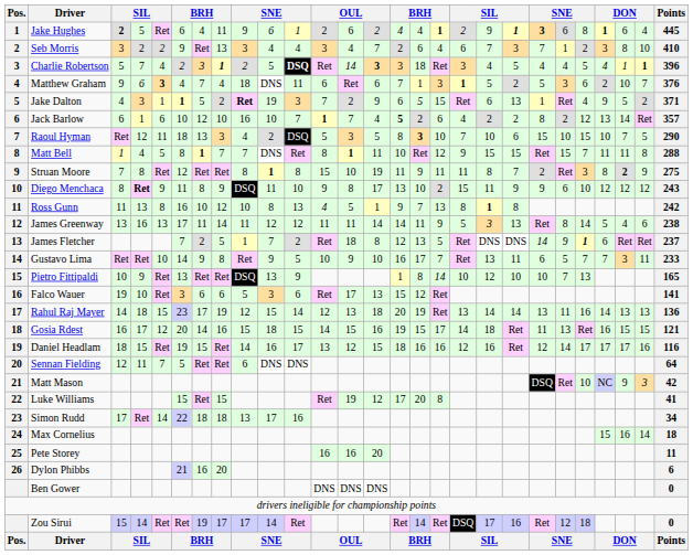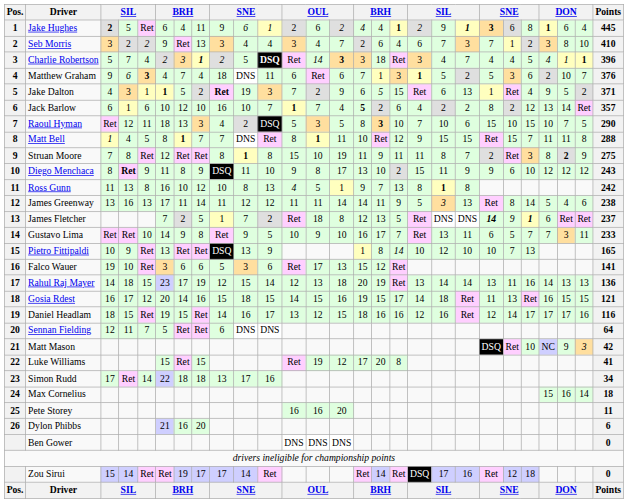 <table class="wikitable" style="font-size:85%; text-align:center;">
 <tr valign="top">
 <th valign="middle">Pos.</th>
 <th valign="middle">Driver</th>
 <th colspan=3><a href='#'>SIL</a></th>
 <th colspan=3><a href='#'>BRH</a></th>
 <th colspan=3><a href='#'>SNE</a></th>
 <th colspan=3><a href='#'>OUL</a></th>
 <th colspan=3><a href='#'>BRH</a></th>
 <th colspan=3><a href='#'>SIL</a></th>
 <th colspan=3><a href='#'>SNE</a></th>
 <th colspan=3><a href='#'>DON</a></th>
 <th valign="middle">Points</th>
 </tr>
 <tr>
 <th>1</th>
 <td align=left> <a href='#'>Jake Hughes</a></td>
 <td style="background:#dfdfdf;"><strong>2</strong></td>
 <td style="background:#dfffdf;">5</td>
 <td style="background:#ffcfff;">Ret</td>
 <td style="background:#dfffdf;">6</td>
 <td style="background:#dfffdf;">4</td>
 <td style="background:#dfffdf;">11</td>
 <td style="background:#dfffdf;">9</td>
 <td style="background:#dfffdf;"><em>6</em></td>
 <td style="background:#ffffbf;"><em>1</em></td>
 <td style="background:#dfdfdf;">2</td>
 <td style="background:#dfffdf;">6</td>
 <td style="background:#dfdfdf;"><em>2</em></td>
 <td style="background:#dfffdf;"><em>4</em></td>
 <td style="background:#dfffdf;">4</td>
 <td style="background:#ffffbf;"><strong>1</strong></td>
 <td style="background:#dfdfdf;"><em>2</em></td>
 <td style="background:#dfffdf;">9</td>
 <td style="background:#ffffbf;"><strong><em>1</em></strong></td>
 <td style="background:#ffdf9f;"><strong>3</strong></td>
 <td style="background:#dfdfdf;">6</td>
 <td style="background:#dfffdf;">8</td>
 <td style="background:#ffffbf;"><strong>1</strong></td>
 <td style="background:#dfffdf;">6</td>
 <td style="background:#dfffdf;">4</td>
 <th>445</th>
 </tr>
 <tr>
 <th>2</th>
 <td align=left> <a href='#'>Seb Morris</a></td>
 <td style="background:#ffdf9f;">3</td>
 <td style="background:#dfdfdf;">2</td>
 <td style="background:#dfdfdf;"><em>2</em></td>
 <td style="background:#dfffdf;">9</td>
 <td style="background:#ffcfff;">Ret</td>
 <td style="background:#dfffdf;">13</td>
 <td style="background:#ffdf9f;">3</td>
 <td style="background:#dfffdf;">4</td>
 <td style="background:#dfffdf;">4</td>
 <td style="background:#ffdf9f;">3</td>
 <td style="background:#dfffdf;">4</td>
 <td style="background:#dfffdf;">7</td>
 <td style="background:#dfdfdf;">2</td>
 <td style="background:#dfffdf;">6</td>
 <td style="background:#dfffdf;">4</td>
 <td style="background:#dfffdf;">6</td>
 <td style="background:#dfffdf;">7</td>
 <td style="background:#ffdf9f;">3</td>
 <td style="background:#dfffdf;">7</td>
 <td style="background:#ffffbf;">1</td>
 <td style="background:#dfdfdf;">2</td>
 <td style="background:#ffdf9f;">3</td>
 <td style="background:#dfffdf;">8</td>
 <td style="background:#dfffdf;">10</td>
 <th>410</th>
 </tr>
 <tr>
 <th>3</th>
 <td align=left nowrap> <a href='#'>Charlie Robertson</a></td>
 <td style="background:#dfffdf;">5</td>
 <td style="background:#dfffdf;">7</td>
 <td style="background:#dfffdf;">4</td>
 <td style="background:#dfdfdf;"><em>2</em></td>
 <td style="background:#ffdf9f;"><em>3</em></td>
 <td style="background:#ffffbf;"><strong><em>1</em></strong></td>
 <td style="background:#dfdfdf;"><em>2</em></td>
 <td style="background:#dfffdf;">5</td>
 <td style="background:#000000; color:#ffffff"><strong>DSQ</strong></td>
 <td style="background:#ffcfff;">Ret</td>
 <td style="background:#dfffdf;"><em>14</em></td>
 <td style="background:#ffdf9f;"><strong>3</strong></td>
 <td style="background:#ffdf9f;">3</td>
 <td style="background:#dfffdf;">18</td>
 <td style="background:#ffcfff;">Ret</td>
 <td style="background:#ffdf9f;">3</td>
 <td style="background:#dfffdf;">4</td>
-<td style="background:#dfffdf;">5</td>
+<td style="background:#dfffdf;">7</td>
 <td style="background:#dfffdf;">4</td>
 <td style="background:#dfffdf;">4</td>
 <td style="background:#dfffdf;">5</td>
 <td style="background:#dfffdf;"><em>4</em></td>
 <td style="background:#ffffbf;"><em>1</em></td>
 <td style="background:#ffffbf;"><strong>1</strong></td>
 <th>396</th>
 </tr>
 <tr>
 <th>4</th>
 <td align=left> Matthew Graham</td>
 <td style="background:#dfffdf;">9</td>
 <td style="background:#dfffdf;"><em>6</em></td>
 <td style="background:#ffdf9f;"><strong>3</strong></td>
 <td style="background:#dfffdf;">4</td>
 <td style="background:#dfffdf;">7</td>
 <td style="background:#dfffdf;">4</td>
 <td style="background:#dfffdf;">18</td>
 <td style="background:#ffffff;">DNS</td>
 <td style="background:#dfffdf;">11</td>
 <td style="background:#dfffdf;">6</td>
 <td style="background:#ffcfff;">Ret</td>
 <td style="background:#dfffdf;">6</td>
 <td style="background:#dfffdf;">7</td>
 <td style="background:#ffffbf;">1</td>
 <td style="background:#ffdf9f;">3</td>
 <td style="background:#ffffbf;"><strong>1</strong></td>
 <td style="background:#dfffdf;">5</td>
 <td style="background:#dfdfdf;">2</td>
 <td style="background:#dfffdf;">5</td>
 <td style="background:#ffdf9f;">3</td>
 <td style="background:#dfffdf;">6</td>
 <td style="background:#dfdfdf;">2</td>
 <td style="background:#dfffdf;">10</td>
 <td style="background:#dfffdf;">7</td>
 <th>376</th>
 </tr>
 <tr>
 <th>5</th>
 <td align=left> Jake Dalton</td>
 <td style="background:#dfffdf;">4</td>
 <td style="background:#ffdf9f;">3</td>
 <td style="background:#ffffbf;">1</td>
 <td style="background:#ffffbf;"><strong>1</strong></td>
 <td style="background:#dfffdf;">5</td>
 <td style="background:#dfdfdf;">2</td>
 <td style="background:#ffcfff;"><strong>Ret</strong></td>
 <td style="background:#dfffdf;">19</td>
 <td style="background:#ffdf9f;">3</td>
 <td style="background:#dfffdf;">7</td>
 <td style="background:#dfdfdf;">2</td>
 <td style="background:#dfffdf;">9</td>
 <td style="background:#dfffdf;">6</td>
 <td style="background:#dfffdf;"><em>5</em></td>
 <td style="background:#dfffdf;">15</td>
 <td style="background:#ffcfff;">Ret</td>
 <td style="background:#dfffdf;">6</td>
 <td style="background:#dfffdf;">13</td>
 <td style="background:#ffffbf;">1</td>
 <td style="background:#ffcfff;">Ret</td>
 <td style="background:#dfffdf;">4</td>
 <td style="background:#dfffdf;">9</td>
 <td style="background:#dfffdf;">5</td>
 <td style="background:#dfdfdf;">2</td>
 <th>371</th>
 </tr>
 <tr>
 <th>6</th>
 <td align=left> Jack Barlow</td>
 <td style="background:#dfffdf;">6</td>
 <td style="background:#ffffbf;">1</td>
 <td style="background:#dfffdf;">6</td>
 <td style="background:#dfffdf;">10</td>
 <td style="background:#dfffdf;">12</td>
 <td style="background:#dfffdf;">10</td>
 <td style="background:#dfffdf;">16</td>
 <td style="background:#dfffdf;">10</td>
 <td style="background:#dfffdf;">7</td>
 <td style="background:#ffffbf;"><strong>1</strong></td>
 <td style="background:#dfffdf;">7</td>
 <td style="background:#dfffdf;">4</td>
 <td style="background:#dfffdf;"><strong>5</strong></td>
 <td style="background:#dfdfdf;">2</td>
 <td style="background:#dfffdf;">6</td>
 <td style="background:#dfffdf;">4</td>
 <td style="background:#dfdfdf;">2</td>
 <td style="background:#dfffdf;">2</td>
 <td style="background:#dfffdf;">8</td>
 <td style="background:#dfdfdf;">2</td>
 <td style="background:#dfffdf;">12</td>
 <td style="background:#dfffdf;">13</td>
 <td style="background:#dfffdf;">14</td>
 <td style="background:#ffcfff;">Ret</td>
 <th>357</th>
 </tr>
 <tr>
 <th>7</th>
 <td align=left> <a href='#'>Raoul Hyman</a></td>
 <td style="background:#ffcfff;">Ret</td>
 <td style="background:#dfffdf;">12</td>
 <td style="background:#dfffdf;">11</td>
 <td style="background:#dfffdf;">18</td>
 <td style="background:#dfffdf;">13</td>
 <td style="background:#ffdf9f;">3</td>
 <td style="background:#dfffdf;">4</td>
 <td style="background:#dfdfdf;">2</td>
 <td style="background:#000000; color:#ffffff">DSQ</td>
 <td style="background:#dfffdf;">5</td>
 <td style="background:#ffdf9f;">3</td>
 <td style="background:#dfffdf;">5</td>
 <td style="background:#dfffdf;">8</td>
 <td style="background:#ffdf9f;"><strong>3</strong></td>
 <td style="background:#dfffdf;">10</td>
 <td style="background:#dfffdf;">7</td>
 <td style="background:#dfffdf;">10</td>
 <td style="background:#dfffdf;">6</td>
 <td style="background:#dfffdf;">15</td>
 <td style="background:#dfffdf;">10</td>
 <td style="background:#dfffdf;">15</td>
 <td style="background:#dfffdf;">10</td>
 <td style="background:#dfffdf;">7</td>
 <td style="background:#dfffdf;">5</td>
 <th>290</th>
 </tr>
 <tr>
 <th>8</th>
 <td align=left> <a href='#'>Matt Bell</a></td>
 <td style="background:#ffffbf;"><em>1</em></td>
 <td style="background:#dfffdf;">4</td>
 <td style="background:#dfffdf;">5</td>
 <td style="background:#dfffdf;">8</td>
 <td style="background:#ffffbf;"><strong>1</strong></td>
 <td style="background:#dfffdf;">7</td>
 <td style="background:#dfffdf;">7</td>
 <td style="background:#ffffff;">DNS</td>
 <td style="background:#ffcfff;">Ret</td>
 <td style="background:#dfffdf;">8</td>
 <td style="background:#ffffbf;"><strong>1</strong></td>
 <td style="background:#dfffdf;">11</td>
 <td style="background:#dfffdf;">10</td>
 <td style="background:#ffcfff;">Ret</td>
 <td style="background:#dfffdf;">12</td>
 <td style="background:#dfffdf;">9</td>
 <td style="background:#dfffdf;">15</td>
 <td style="background:#dfffdf;">15</td>
 <td style="background:#ffcfff;">Ret</td>
 <td style="background:#dfffdf;">15</td>
 <td style="background:#dfffdf;">7</td>
 <td style="background:#dfffdf;">11</td>
 <td style="background:#dfffdf;">11</td>
 <td style="background:#dfffdf;">8</td>
 <th>288</th>
 </tr>
 <tr>
 <th>9</th>
 <td align=left> Struan Moore</td>
 <td style="background:#dfffdf;">7</td>
 <td style="background:#dfffdf;">8</td>
 <td style="background:#ffcfff;">Ret</td>
 <td style="background:#dfffdf;">12</td>
 <td style="background:#ffcfff;">Ret</td>
 <td style="background:#ffcfff;">Ret</td>
 <td style="background:#dfffdf;">8</td>
 <td style="background:#ffffbf;"><strong>1</strong></td>
 <td style="background:#dfffdf;">8</td>
 <td style="background:#dfffdf;">15</td>
 <td style="background:#dfffdf;">10</td>
 <td style="background:#dfffdf;">19</td>
 <td style="background:#dfffdf;">11</td>
 <td style="background:#dfffdf;">9</td>
 <td style="background:#dfffdf;">11</td>
 <td style="background:#dfffdf;">11</td>
 <td style="background:#dfffdf;">8</td>
 <td style="background:#dfffdf;">7</td>
 <td style="background:#dfdfdf;">2</td>
 <td style="background:#ffcfff;">Ret</td>
 <td style="background:#ffdf9f;">3</td>
 <td style="background:#dfffdf;">8</td>
 <td style="background:#dfdfdf;"><strong>2</strong></td>
 <td style="background:#dfffdf;">9</td>
 <th>275</th>
 </tr>
 <tr>
 <th>10</th>
 <td align=left> <a href='#'>Diego Menchaca</a></td>
 <td style="background:#dfffdf;">8</td>
 <td style="background:#ffcfff;"><strong>Ret</strong></td>
 <td style="background:#dfffdf;">9</td>
 <td style="background:#dfffdf;">11</td>
 <td style="background:#dfffdf;">8</td>
 <td style="background:#dfffdf;">9</td>
 <td style="background:#000000; color:#ffffff">DSQ</td>
 <td style="background:#dfffdf;">11</td>
 <td style="background:#dfffdf;">10</td>
 <td style="background:#dfffdf;">9</td>
 <td style="background:#dfffdf;">8</td>
 <td style="background:#dfffdf;">17</td>
 <td style="background:#dfffdf;">13</td>
 <td style="background:#dfffdf;">10</td>
 <td style="background:#dfdfdf;">2</td>
 <td style="background:#dfffdf;">15</td>
 <td style="background:#dfffdf;">11</td>
 <td style="background:#dfffdf;">9</td>
 <td style="background:#dfffdf;">9</td>
 <td style="background:#dfffdf;">6</td>
 <td style="background:#dfffdf;">10</td>
 <td style="background:#dfffdf;">12</td>
 <td style="background:#dfffdf;">12</td>
 <td style="background:#dfffdf;">12</td>
 <th>243</th>
 </tr>
 <tr>
 <th>11</th>
 <td align=left> <a href='#'>Ross Gunn</a></td>
 <td style="background:#dfffdf;">11</td>
 <td style="background:#dfffdf;">13</td>
 <td style="background:#dfffdf;">8</td>
 <td style="background:#dfffdf;">16</td>
 <td style="background:#dfffdf;">10</td>
 <td style="background:#dfffdf;">12</td>
 <td style="background:#dfffdf;">10</td>
 <td style="background:#dfffdf;">8</td>
 <td style="background:#dfffdf;">13</td>
 <td style="background:#dfffdf;"><em>4</em></td>
 <td style="background:#dfffdf;">5</td>
 <td style="background:#ffffbf;">1</td>
 <td style="background:#dfffdf;">9</td>
 <td style="background:#dfffdf;">7</td>
 <td style="background:#dfffdf;">13</td>
 <td style="background:#dfffdf;">8</td>
 <td style="background:#ffffbf;"><strong>1</strong></td>
 <td style="background:#dfffdf;">8</td>
 <td></td>
 <td></td>
 <td></td>
 <td></td>
 <td></td>
 <td></td>
 <th>242</th>
 </tr>
 <tr>
 <th>12</th>
 <td align=left> James Greenway</td>
 <td style="background:#dfffdf;">13</td>
 <td style="background:#dfffdf;">16</td>
 <td style="background:#dfffdf;">13</td>
 <td style="background:#dfffdf;">17</td>
 <td style="background:#dfffdf;">11</td>
 <td style="background:#dfffdf;">14</td>
 <td style="background:#dfffdf;">11</td>
 <td style="background:#dfffdf;">12</td>
 <td style="background:#dfffdf;">12</td>
 <td style="background:#dfffdf;">11</td>
 <td style="background:#dfffdf;">11</td>
 <td style="background:#dfffdf;">14</td>
 <td style="background:#dfffdf;">14</td>
 <td style="background:#dfffdf;">11</td>
 <td style="background:#dfffdf;">9</td>
 <td style="background:#dfffdf;">5</td>
 <td style="background:#ffdf9f;"><em>3</em></td>
 <td style="background:#dfffdf;">13</td>
 <td style="background:#ffcfff;">Ret</td>
 <td style="background:#dfffdf;">8</td>
 <td style="background:#dfffdf;">14</td>
 <td style="background:#dfffdf;">5</td>
 <td style="background:#dfffdf;">4</td>
 <td style="background:#dfffdf;">6</td>
 <th>238</th>
 </tr>
 <tr>
 <th>13</th>
 <td align=left> James Fletcher</td>
 <td></td>
 <td></td>
 <td></td>
 <td style="background:#dfffdf;">7</td>
 <td style="background:#dfdfdf;">2</td>
 <td style="background:#dfffdf;">5</td>
 <td style="background:#ffffbf;">1</td>
 <td style="background:#dfffdf;">7</td>
 <td style="background:#dfdfdf;">2</td>
 <td style="background:#ffcfff;">Ret</td>
 <td style="background:#dfffdf;">18</td>
 <td style="background:#dfffdf;">8</td>
 <td style="background:#dfffdf;">12</td>
 <td style="background:#dfffdf;">13</td>
 <td style="background:#dfffdf;">5</td>
 <td style="background:#ffcfff;">Ret</td>
 <td style="background:#ffffff;">DNS</td>
 <td style="background:#ffffff;">DNS</td>
-<td style="background:#dfffdf;"><em>14</em></td>
+<td style="background:#dfffdf;"><strong><em>14</em></strong></td>
 <td style="background:#dfffdf;"><em>9</em></td>
 <td style="background:#ffffbf;"><strong><em>1</em></strong></td>
 <td style="background:#dfffdf;">6</td>
 <td style="background:#ffcfff;">Ret</td>
 <td style="background:#ffcfff;">Ret</td>
 <th>237</th>
 </tr>
 <tr>
 <th>14</th>
 <td align=left> Gustavo Lima</td>
 <td style="background:#ffcfff;">Ret</td>
 <td style="background:#ffcfff;">Ret</td>
 <td style="background:#dfffdf;">10</td>
 <td style="background:#dfffdf;">14</td>
 <td style="background:#dfffdf;">9</td>
 <td style="background:#dfffdf;">8</td>
 <td style="background:#ffcfff;">Ret</td>
 <td style="background:#dfffdf;">9</td>
 <td style="background:#dfffdf;">5</td>
 <td style="background:#dfffdf;">10</td>
 <td style="background:#dfffdf;">9</td>
 <td style="background:#dfffdf;">10</td>
 <td style="background:#dfffdf;">16</td>
 <td style="background:#dfffdf;">17</td>
 <td style="background:#dfffdf;">7</td>
 <td style="background:#ffcfff;">Ret</td>
 <td style="background:#dfffdf;">13</td>
 <td style="background:#dfffdf;">11</td>
 <td style="background:#dfffdf;">6</td>
 <td style="background:#dfffdf;">5</td>
 <td style="background:#dfffdf;">7</td>
 <td style="background:#dfffdf;">7</td>
 <td style="background:#ffdf9f;">3</td>
 <td style="background:#dfffdf;">11</td>
 <th>233</th>
 </tr>
 <tr>
 <th>15</th>
 <td align=left> <a href='#'>Pietro Fittipaldi</a></td>
 <td style="background:#dfffdf;">10</td>
 <td style="background:#dfffdf;">9</td>
 <td style="background:#ffcfff;">Ret</td>
 <td style="background:#dfffdf;">13</td>
 <td style="background:#ffcfff;">Ret</td>
 <td style="background:#ffcfff;">Ret</td>
 <td style="background:#000000; color:#ffffff">DSQ</td>
 <td style="background:#dfffdf;">13</td>
 <td style="background:#dfffdf;">9</td>
 <td></td>
 <td></td>
 <td></td>
 <td style="background:#ffffbf;">1</td>
 <td style="background:#dfffdf;">8</td>
 <td style="background:#dfffdf;"><em>14</em></td>
 <td style="background:#dfffdf;">10</td>
 <td style="background:#dfffdf;">12</td>
 <td style="background:#dfffdf;">10</td>
 <td style="background:#dfffdf;">10</td>
 <td style="background:#dfffdf;">7</td>
 <td style="background:#dfffdf;">13</td>
 <td></td>
 <td></td>
 <td></td>
 <th>165</th>
 </tr>
 <tr>
 <th>16</th>
 <td align=left> Falco Wauer</td>
 <td style="background:#dfffdf;">19</td>
 <td style="background:#dfffdf;">10</td>
 <td style="background:#ffcfff;">Ret</td>
 <td style="background:#ffdf9f;">3</td>
 <td style="background:#dfffdf;">6</td>
 <td style="background:#dfffdf;">6</td>
 <td style="background:#dfffdf;">5</td>
 <td style="background:#ffdf9f;">3</td>
 <td style="background:#dfffdf;">6</td>
 <td style="background:#ffcfff;">Ret</td>
 <td style="background:#dfffdf;">17</td>
 <td style="background:#dfffdf;">13</td>
 <td style="background:#dfffdf;">15</td>
 <td style="background:#dfffdf;">12</td>
 <td style="background:#ffcfff;">Ret</td>
 <td></td>
 <td></td>
 <td></td>
 <td></td>
 <td></td>
 <td></td>
 <td></td>
 <td></td>
 <td></td>
 <th>141</th>
 </tr>
 <tr>
 <th>17</th>
 <td align=left> <a href='#'>Rahul Raj Mayer</a></td>
 <td style="background:#dfffdf;">14</td>
 <td style="background:#dfffdf;">18</td>
 <td style="background:#dfffdf;">15</td>
 <td style="background:#cfcfff;">23</td>
 <td style="background:#dfffdf;">17</td>
 <td style="background:#dfffdf;">19</td>
 <td style="background:#dfffdf;">12</td>
 <td style="background:#dfffdf;">15</td>
 <td style="background:#dfffdf;">14</td>
 <td style="background:#dfffdf;">12</td>
 <td style="background:#dfffdf;">13</td>
 <td style="background:#dfffdf;">18</td>
 <td style="background:#dfffdf;">20</td>
 <td style="background:#dfffdf;">19</td>
 <td style="background:#ffcfff;">Ret</td>
 <td style="background:#dfffdf;">13</td>
 <td style="background:#dfffdf;">14</td>
 <td style="background:#dfffdf;">14</td>
 <td style="background:#dfffdf;">13</td>
 <td style="background:#dfffdf;">11</td>
 <td style="background:#dfffdf;">16</td>
 <td style="background:#dfffdf;">14</td>
 <td style="background:#dfffdf;">13</td>
 <td style="background:#dfffdf;">13</td>
 <th>136</th>
 </tr>
 <tr>
 <th>18</th>
 <td align=left> <a href='#'>Gosia Rdest</a></td>
 <td style="background:#dfffdf;">16</td>
 <td style="background:#dfffdf;">17</td>
 <td style="background:#dfffdf;">12</td>
 <td style="background:#dfffdf;">20</td>
 <td style="background:#dfffdf;">14</td>
 <td style="background:#dfffdf;">16</td>
 <td style="background:#dfffdf;">15</td>
 <td style="background:#dfffdf;">18</td>
 <td style="background:#dfffdf;">15</td>
 <td style="background:#dfffdf;">14</td>
 <td style="background:#dfffdf;">15</td>
 <td style="background:#dfffdf;">16</td>
 <td style="background:#dfffdf;">19</td>
 <td style="background:#dfffdf;">15</td>
 <td style="background:#dfffdf;">17</td>
 <td style="background:#dfffdf;">14</td>
 <td style="background:#dfffdf;">18</td>
 <td style="background:#ffcfff;">Ret</td>
 <td style="background:#dfffdf;">11</td>
 <td style="background:#dfffdf;">13</td>
 <td style="background:#ffcfff;">Ret</td>
 <td style="background:#dfffdf;">16</td>
 <td style="background:#dfffdf;">15</td>
 <td style="background:#dfffdf;">15</td>
 <th>121</th>
 </tr>
 <tr>
 <th>19</th>
 <td align=left> Daniel Headlam</td>
 <td style="background:#dfffdf;">18</td>
 <td style="background:#dfffdf;">15</td>
 <td style="background:#ffcfff;">Ret</td>
 <td style="background:#dfffdf;">19</td>
 <td style="background:#dfffdf;">15</td>
 <td style="background:#ffcfff;">Ret</td>
 <td style="background:#dfffdf;">14</td>
 <td style="background:#dfffdf;">16</td>
 <td style="background:#dfffdf;">17</td>
 <td style="background:#dfffdf;">13</td>
 <td style="background:#dfffdf;">12</td>
 <td style="background:#dfffdf;">15</td>
 <td style="background:#dfffdf;">18</td>
 <td style="background:#dfffdf;">16</td>
 <td style="background:#dfffdf;">16</td>
 <td style="background:#dfffdf;">12</td>
 <td style="background:#dfffdf;">16</td>
 <td style="background:#ffcfff;">Ret</td>
 <td style="background:#dfffdf;">12</td>
 <td style="background:#dfffdf;">14</td>
 <td style="background:#dfffdf;">17</td>
 <td style="background:#dfffdf;">17</td>
 <td style="background:#dfffdf;">17</td>
 <td style="background:#dfffdf;">16</td>
 <th>116</th>
 </tr>
 <tr>
 <th>20</th>
 <td align=left> <a href='#'>Sennan Fielding</a></td>
 <td style="background:#dfffdf;">12</td>
 <td style="background:#dfffdf;">11</td>
 <td style="background:#dfffdf;">7</td>
 <td style="background:#dfffdf;">5</td>
 <td style="background:#ffcfff;">Ret</td>
 <td style="background:#ffcfff;">Ret</td>
 <td style="background:#dfffdf;">6</td>
 <td style="background:#ffffff;">DNS</td>
 <td style="background:#ffffff;">DNS</td>
 <td></td>
 <td></td>
 <td></td>
 <td></td>
 <td></td>
 <td></td>
 <td></td>
 <td></td>
 <td></td>
 <td></td>
 <td></td>
 <td></td>
 <td></td>
 <td></td>
 <td></td>
 <th>64</th>
 </tr>
 <tr>
 <th>21</th>
 <td align=left> Matt Mason</td>
 <td></td>
 <td></td>
 <td></td>
 <td></td>
 <td></td>
 <td></td>
 <td></td>
 <td></td>
 <td></td>
 <td></td>
 <td></td>
 <td></td>
 <td></td>
 <td></td>
 <td></td>
 <td></td>
 <td></td>
 <td></td>
 <td style="background:#000000; color:#ffffff">DSQ</td>
 <td style="background:#ffcfff;">Ret</td>
 <td style="background:#dfffdf;">10</td>
 <td style="background:#cfcfff;">NC</td>
 <td style="background:#dfffdf;">9</td>
 <td style="background:#ffdf9f;"><em>3</em></td>
 <th>42</th>
 </tr>
 <tr>
 <th>22</th>
 <td align=left> Luke Williams</td>
 <td></td>
 <td></td>
 <td></td>
 <td style="background:#dfffdf;">15</td>
 <td style="background:#ffcfff;">Ret</td>
 <td style="background:#dfffdf;">15</td>
 <td></td>
 <td></td>
 <td></td>
 <td style="background:#ffcfff;">Ret</td>
 <td style="background:#dfffdf;">19</td>
 <td style="background:#dfffdf;">12</td>
 <td style="background:#dfffdf;">17</td>
 <td style="background:#dfffdf;">20</td>
 <td style="background:#dfffdf;">8</td>
 <td></td>
 <td></td>
 <td></td>
 <td></td>
 <td></td>
 <td></td>
 <td></td>
 <td></td>
 <td></td>
 <th>41</th>
 </tr>
 <tr>
 <th>23</th>
 <td align=left> Simon Rudd</td>
 <td style="background:#dfffdf;">17</td>
 <td style="background:#ffcfff;">Ret</td>
 <td style="background:#dfffdf;">14</td>
 <td style="background:#cfcfff;">22</td>
 <td style="background:#dfffdf;">18</td>
 <td style="background:#dfffdf;">18</td>
 <td style="background:#dfffdf;">13</td>
 <td style="background:#dfffdf;">17</td>
 <td style="background:#dfffdf;">16</td>
 <td></td>
 <td></td>
 <td></td>
 <td></td>
 <td></td>
 <td></td>
 <td></td>
 <td></td>
 <td></td>
 <td></td>
 <td></td>
 <td></td>
 <td></td>
 <td></td>
 <td></td>
 <th>34</th>
 </tr>
 <tr>
 <th>24</th>
 <td align=left> Max Cornelius</td>
 <td></td>
 <td></td>
 <td></td>
 <td></td>
 <td></td>
 <td></td>
 <td></td>
 <td></td>
 <td></td>
 <td></td>
 <td></td>
 <td></td>
 <td></td>
 <td></td>
 <td></td>
 <td></td>
 <td></td>
 <td></td>
 <td></td>
 <td></td>
 <td></td>
 <td style="background:#dfffdf;">15</td>
 <td style="background:#dfffdf;">16</td>
 <td style="background:#dfffdf;">14</td>
 <th>18</th>
 </tr>
 <tr>
 <th>25</th>
 <td align=left> Pete Storey</td>
 <td></td>
 <td></td>
 <td></td>
 <td></td>
 <td></td>
 <td></td>
 <td></td>
 <td></td>
 <td></td>
 <td style="background:#dfffdf;">16</td>
 <td style="background:#dfffdf;">16</td>
 <td style="background:#dfffdf;">20</td>
 <td></td>
 <td></td>
 <td></td>
 <td></td>
 <td></td>
 <td></td>
 <td></td>
 <td></td>
 <td></td>
 <td></td>
 <td></td>
 <td></td>
 <th>11</th>
 </tr>
 <tr>
 <th>26</th>
 <td align=left> Dylon Phibbs</td>
 <td></td>
 <td></td>
 <td></td>
 <td style="background:#cfcfff;">21</td>
 <td style="background:#dfffdf;">16</td>
 <td style="background:#dfffdf;">20</td>
 <td></td>
 <td></td>
 <td></td>
 <td></td>
 <td></td>
 <td></td>
 <td></td>
 <td></td>
 <td></td>
 <td></td>
 <td></td>
 <td></td>
 <td></td>
 <td></td>
 <td></td>
 <td></td>
 <td></td>
 <td></td>
 <th>6</th>
 </tr>
 <tr>
 <th></th>
 <td align=left> Ben Gower</td>
 <td></td>
 <td></td>
 <td></td>
 <td></td>
 <td></td>
 <td></td>
 <td></td>
 <td></td>
 <td></td>
 <td style="background:#ffffff;">DNS</td>
 <td style="background:#ffffff;">DNS</td>
 <td style="background:#ffffff;">DNS</td>
 <td></td>
 <td></td>
 <td></td>
 <td></td>
 <td></td>
 <td></td>
 <td></td>
 <td></td>
 <td></td>
 <td></td>
 <td></td>
 <td></td>
 <th>0</th>
 </tr>
 <tr>
 <td colspan=33 align=center><em>drivers ineligible for championship points</em></td>
 </tr>
 <tr>
 <th></th>
 <td align=left> Zou Sirui</td>
 <td style="background:#cfcfff;">15</td>
 <td style="background:#cfcfff;">14</td>
 <td style="background:#ffcfff;">Ret</td>
 <td style="background:#ffcfff;">Ret</td>
 <td style="background:#cfcfff;">19</td>
 <td style="background:#cfcfff;">17</td>
 <td style="background:#cfcfff;">17</td>
 <td style="background:#cfcfff;">14</td>
 <td style="background:#ffcfff;">Ret</td>
 <td></td>
 <td></td>
 <td></td>
 <td style="background:#ffcfff;">Ret</td>
 <td style="background:#cfcfff;">14</td>
 <td style="background:#ffcfff;">Ret</td>
 <td style="background:#000000; color:#ffffff">DSQ</td>
 <td style="background:#cfcfff;">17</td>
 <td style="background:#cfcfff;">16</td>
 <td style="background:#ffcfff;">Ret</td>
 <td style="background:#cfcfff;">12</td>
 <td style="background:#cfcfff;">18</td>
 <td></td>
 <td></td>
 <td></td>
 <th>0</th>
 </tr>
 <tr>
 <th valign="middle">Pos.</th>
 <th valign="middle">Driver</th>
 <th colspan=3><a href='#'>SIL</a></th>
 <th colspan=3><a href='#'>BRH</a></th>
 <th colspan=3><a href='#'>SNE</a></th>
 <th colspan=3><a href='#'>OUL</a></th>
 <th colspan=3><a href='#'>BRH</a></th>
 <th colspan=3><a href='#'>SIL</a></th>
 <th colspan=3><a href='#'>SNE</a></th>
 <th colspan=3><a href='#'>DON</a></th>
 <th valign="middle">Points</th>
 </tr>
 </table>
